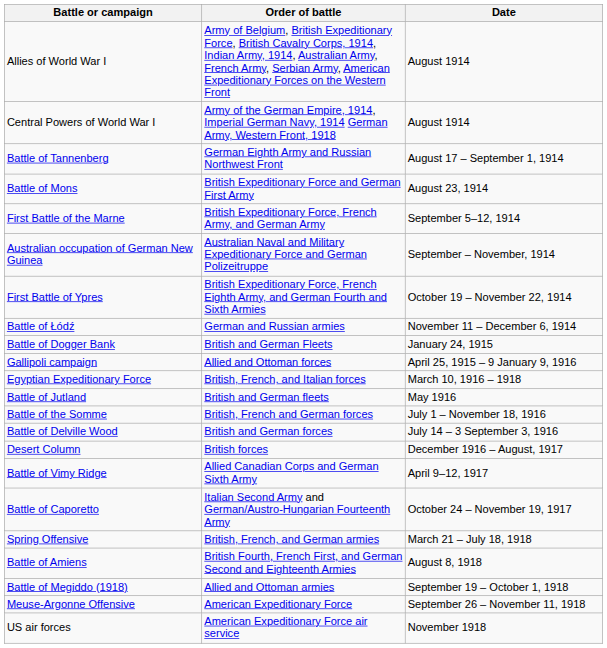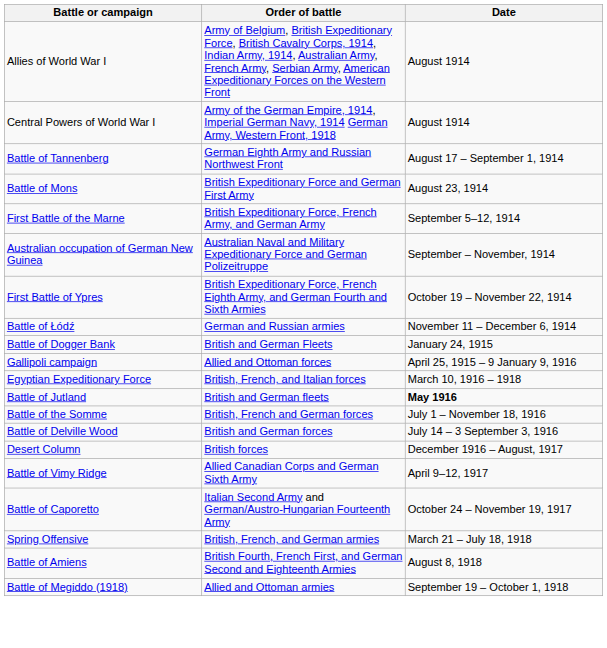 <table class="wikitable">
 <tr>
 <th style="width: 33%;">Battle or campaign</th>
 <th style="width: 34%;">Order of battle</th>
 <th style="width: 33%;">Date</th>
 </tr>
 <tr>
 <td>Allies of World War I</td>
 <td><a href='#'>Army of Belgium</a>, <a href='#'>British Expeditionary Force</a>, <a href='#'>British Cavalry Corps, 1914</a>, <a href='#'>Indian Army, 1914</a>, <a href='#'>Australian Army</a>, <a href='#'>French Army</a>, <a href='#'>Serbian Army</a>, <a href='#'>American Expeditionary Forces on the Western Front</a></td>
 <td>August 1914</td>
 </tr>
 <tr>
 <td>Central Powers of World War I</td>
 <td><a href='#'>Army of the German Empire, 1914</a>, <a href='#'>Imperial German Navy, 1914</a> <a href='#'>German Army, Western Front, 1918</a></td>
 <td>August 1914</td>
 </tr>
 <tr>
 <td><a href='#'>Battle of Tannenberg</a></td>
 <td><a href='#'>German Eighth Army and Russian Northwest Front</a></td>
 <td>August 17 – September 1, 1914</td>
 </tr>
 <tr>
 <td><a href='#'>Battle of Mons</a></td>
 <td><a href='#'>British Expeditionary Force and German First Army</a></td>
 <td>August 23, 1914</td>
 </tr>
 <tr>
 <td><a href='#'>First Battle of the Marne</a></td>
 <td><a href='#'>British Expeditionary Force, French Army, and German Army</a></td>
 <td>September 5–12, 1914</td>
 </tr>
 <tr>
 <td><a href='#'>Australian occupation of German New Guinea</a></td>
 <td><a href='#'>Australian Naval and Military Expeditionary Force and German Polizeitruppe</a></td>
 <td>September – November, 1914</td>
 </tr>
 <tr>
 <td><a href='#'>First Battle of Ypres</a></td>
 <td><a href='#'>British Expeditionary Force, French Eighth Army, and German Fourth and Sixth Armies</a></td>
 <td>October 19 – November 22, 1914</td>
 </tr>
 <tr>
 <td><a href='#'>Battle of Łódź</a></td>
 <td><a href='#'>German and Russian armies</a></td>
 <td>November 11 – December 6, 1914</td>
 </tr>
 <tr>
 <td><a href='#'>Battle of Dogger Bank</a></td>
 <td><a href='#'>British and German Fleets</a></td>
 <td>January 24, 1915</td>
 </tr>
 <tr>
 <td><a href='#'>Gallipoli campaign</a></td>
 <td><a href='#'>Allied and Ottoman forces</a></td>
 <td>April 25, 1915 – 9 January 9, 1916</td>
 </tr>
 <tr>
 <td><a href='#'>Egyptian Expeditionary Force</a></td>
 <td><a href='#'>British, French, and Italian forces</a></td>
 <td>March 10, 1916 – 1918</td>
 </tr>
 <tr>
 <td><a href='#'>Battle of Jutland</a></td>
 <td><a href='#'>British and German fleets</a></td>
-<td>May 1916</td>
+<td><strong>May 1916</strong></td>
 </tr>
 <tr>
 <td><a href='#'>Battle of the Somme</a></td>
 <td><a href='#'>British, French and German forces</a></td>
 <td>July 1 – November 18, 1916</td>
 </tr>
 <tr>
 <td><a href='#'>Battle of Delville Wood</a></td>
 <td><a href='#'>British and German forces</a></td>
 <td>July 14 – 3 September 3, 1916</td>
 </tr>
 <tr>
 <td><a href='#'>Desert Column</a></td>
 <td><a href='#'>British forces</a></td>
 <td>December 1916 – August, 1917</td>
 </tr>
 <tr>
 <td><a href='#'>Battle of Vimy Ridge</a></td>
 <td><a href='#'>Allied Canadian Corps and German Sixth Army</a></td>
 <td>April 9–12, 1917</td>
 </tr>
 <tr>
 <td><a href='#'>Battle of Caporetto</a></td>
 <td><a href='#'>Italian Second Army</a> and <a href='#'>German/Austro-Hungarian Fourteenth Army</a></td>
 <td>October 24 – November 19, 1917</td>
 </tr>
 <tr>
 <td><a href='#'>Spring Offensive</a></td>
 <td><a href='#'>British, French, and German armies</a></td>
 <td>March 21 – July 18, 1918</td>
 </tr>
 <tr>
 <td><a href='#'>Battle of Amiens</a></td>
 <td><a href='#'>British Fourth, French First, and German Second and Eighteenth Armies</a></td>
 <td>August 8, 1918</td>
 </tr>
 <tr>
 <td><a href='#'>Battle of Megiddo (1918)</a></td>
 <td><a href='#'>Allied and Ottoman armies</a></td>
 <td>September 19 – October 1, 1918</td>
 </tr>
-<tr>
-<td><a href='#'>Meuse-Argonne Offensive</a></td>
-<td><a href='#'>American Expeditionary Force</a></td>
-<td>September 26 – November 11, 1918</td>
-</tr>
-<tr>
-<td>US air forces</td>
-<td><a href='#'>American Expeditionary Force air service</a></td>
-<td>November 1918</td>
-</tr>
 </table>
